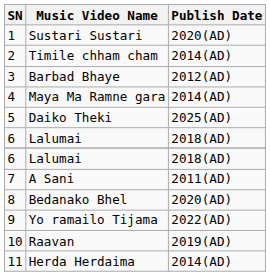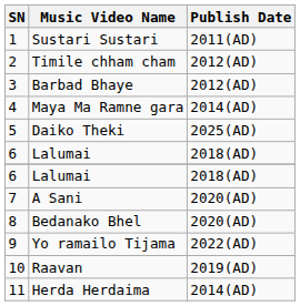 <table class="wikitable">
 <tr>
 <th>SN</th>
 <th>Music Video Name</th>
 <th>Publish Date</th>
 </tr>
 <tr>
 <td>1</td>
 <td>Sustari Sustari</td>
-<td>2020(AD)</td>
+<td>2011(AD)</td>
 </tr>
 <tr>
 <td>2</td>
 <td>Timile chham cham</td>
-<td>2014(AD)</td>
+<td>2012(AD)</td>
 </tr>
 <tr>
 <td>3</td>
 <td>Barbad Bhaye</td>
 <td>2012(AD)</td>
 </tr>
 <tr>
 <td>4</td>
 <td>Maya Ma Ramne gara</td>
 <td>2014(AD)</td>
 </tr>
 <tr>
 <td>5</td>
 <td>Daiko Theki</td>
 <td>2025(AD)</td>
 </tr>
 <tr>
 <td>6</td>
 <td>Lalumai</td>
 <td>2018(AD)</td>
 </tr>
 <tr>
 </tr>
 <tr>
 <td>6</td>
 <td>Lalumai</td>
 <td>2018(AD)</td>
 </tr>
 <tr>
 <td>7</td>
 <td>A Sani</td>
-<td>2011(AD)</td>
+<td>2020(AD)</td>
 </tr>
 <tr>
 <td>8</td>
 <td>Bedanako Bhel</td>
 <td>2020(AD)</td>
 </tr>
 <tr>
 <td>9</td>
 <td>Yo ramailo Tijama</td>
 <td>2022(AD)</td>
 </tr>
 <tr>
 <td>10</td>
 <td>Raavan </td>
 <td>2019(AD)</td>
 </tr>
 <tr>
 <td>11</td>
 <td>Herda Herdaima</td>
 <td>2014(AD)</td>
 </tr>
 </table>
